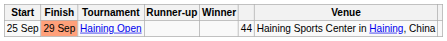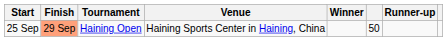 <table class="wikitable" style="font-size: 90%">
 <tr>
 <th>Start</th>
 <th>Finish</th>
 <th>Tournament</th>
-<th>Runner-up</th>
+<th>Venue</th>
 <th>Winner</th>
 <th></th>
-<th>Venue</th>
+<th>Runner-up</th>
 <th></th>
 </tr>
 <tr>
 <td>25 Sep</td>
 <td style="background: lightsalmon;">29 Sep</td>
 <td><a href='#'>Haining Open</a></td>
+<td>Haining Sports Center in <a href='#'>Haining</a>, China</td>
+<td data-sort-value="He"></td>
+<td style="text-align:center;">50</td>
 <td data-sort-value="Huang"></td>
-<td data-sort-value="He"></td>
-<td style="text-align:center;">44</td>
-<td>Haining Sports Center in <a href='#'>Haining</a>, China</td>
 <td style="text-align:center;"></td>
 </tr>
 </table>
